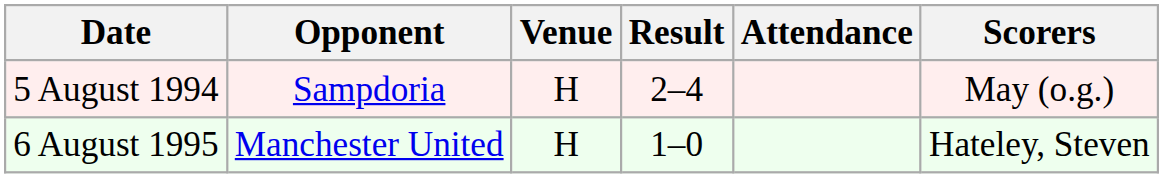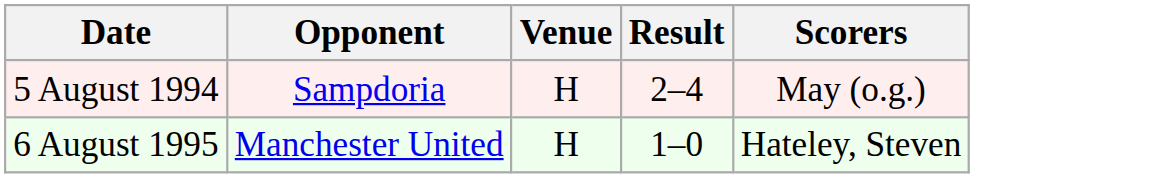 <table class="wikitable sortable" style="font-size:100%; text-align:center">
 <tr>
 <th>Date</th>
 <th>Opponent</th>
 <th>Venue</th>
 <th>Result</th>
-<th>Attendance</th>
 <th>Scorers</th>
 </tr>
 <tr bgcolor = "#FFEEEE">
 <td>5 August 1994</td>
 <td> <a href='#'>Sampdoria</a></td>
 <td>H</td>
 <td>2–4</td>
-<td></td>
 <td>May (o.g.)</td>
 </tr>
 <tr bgcolor = "#EEFFEE">
 <td>6 August 1995</td>
 <td> <a href='#'>Manchester United</a></td>
 <td>H</td>
 <td>1–0</td>
-<td></td>
 <td>Hateley, Steven</td>
 </tr>
 </table>
